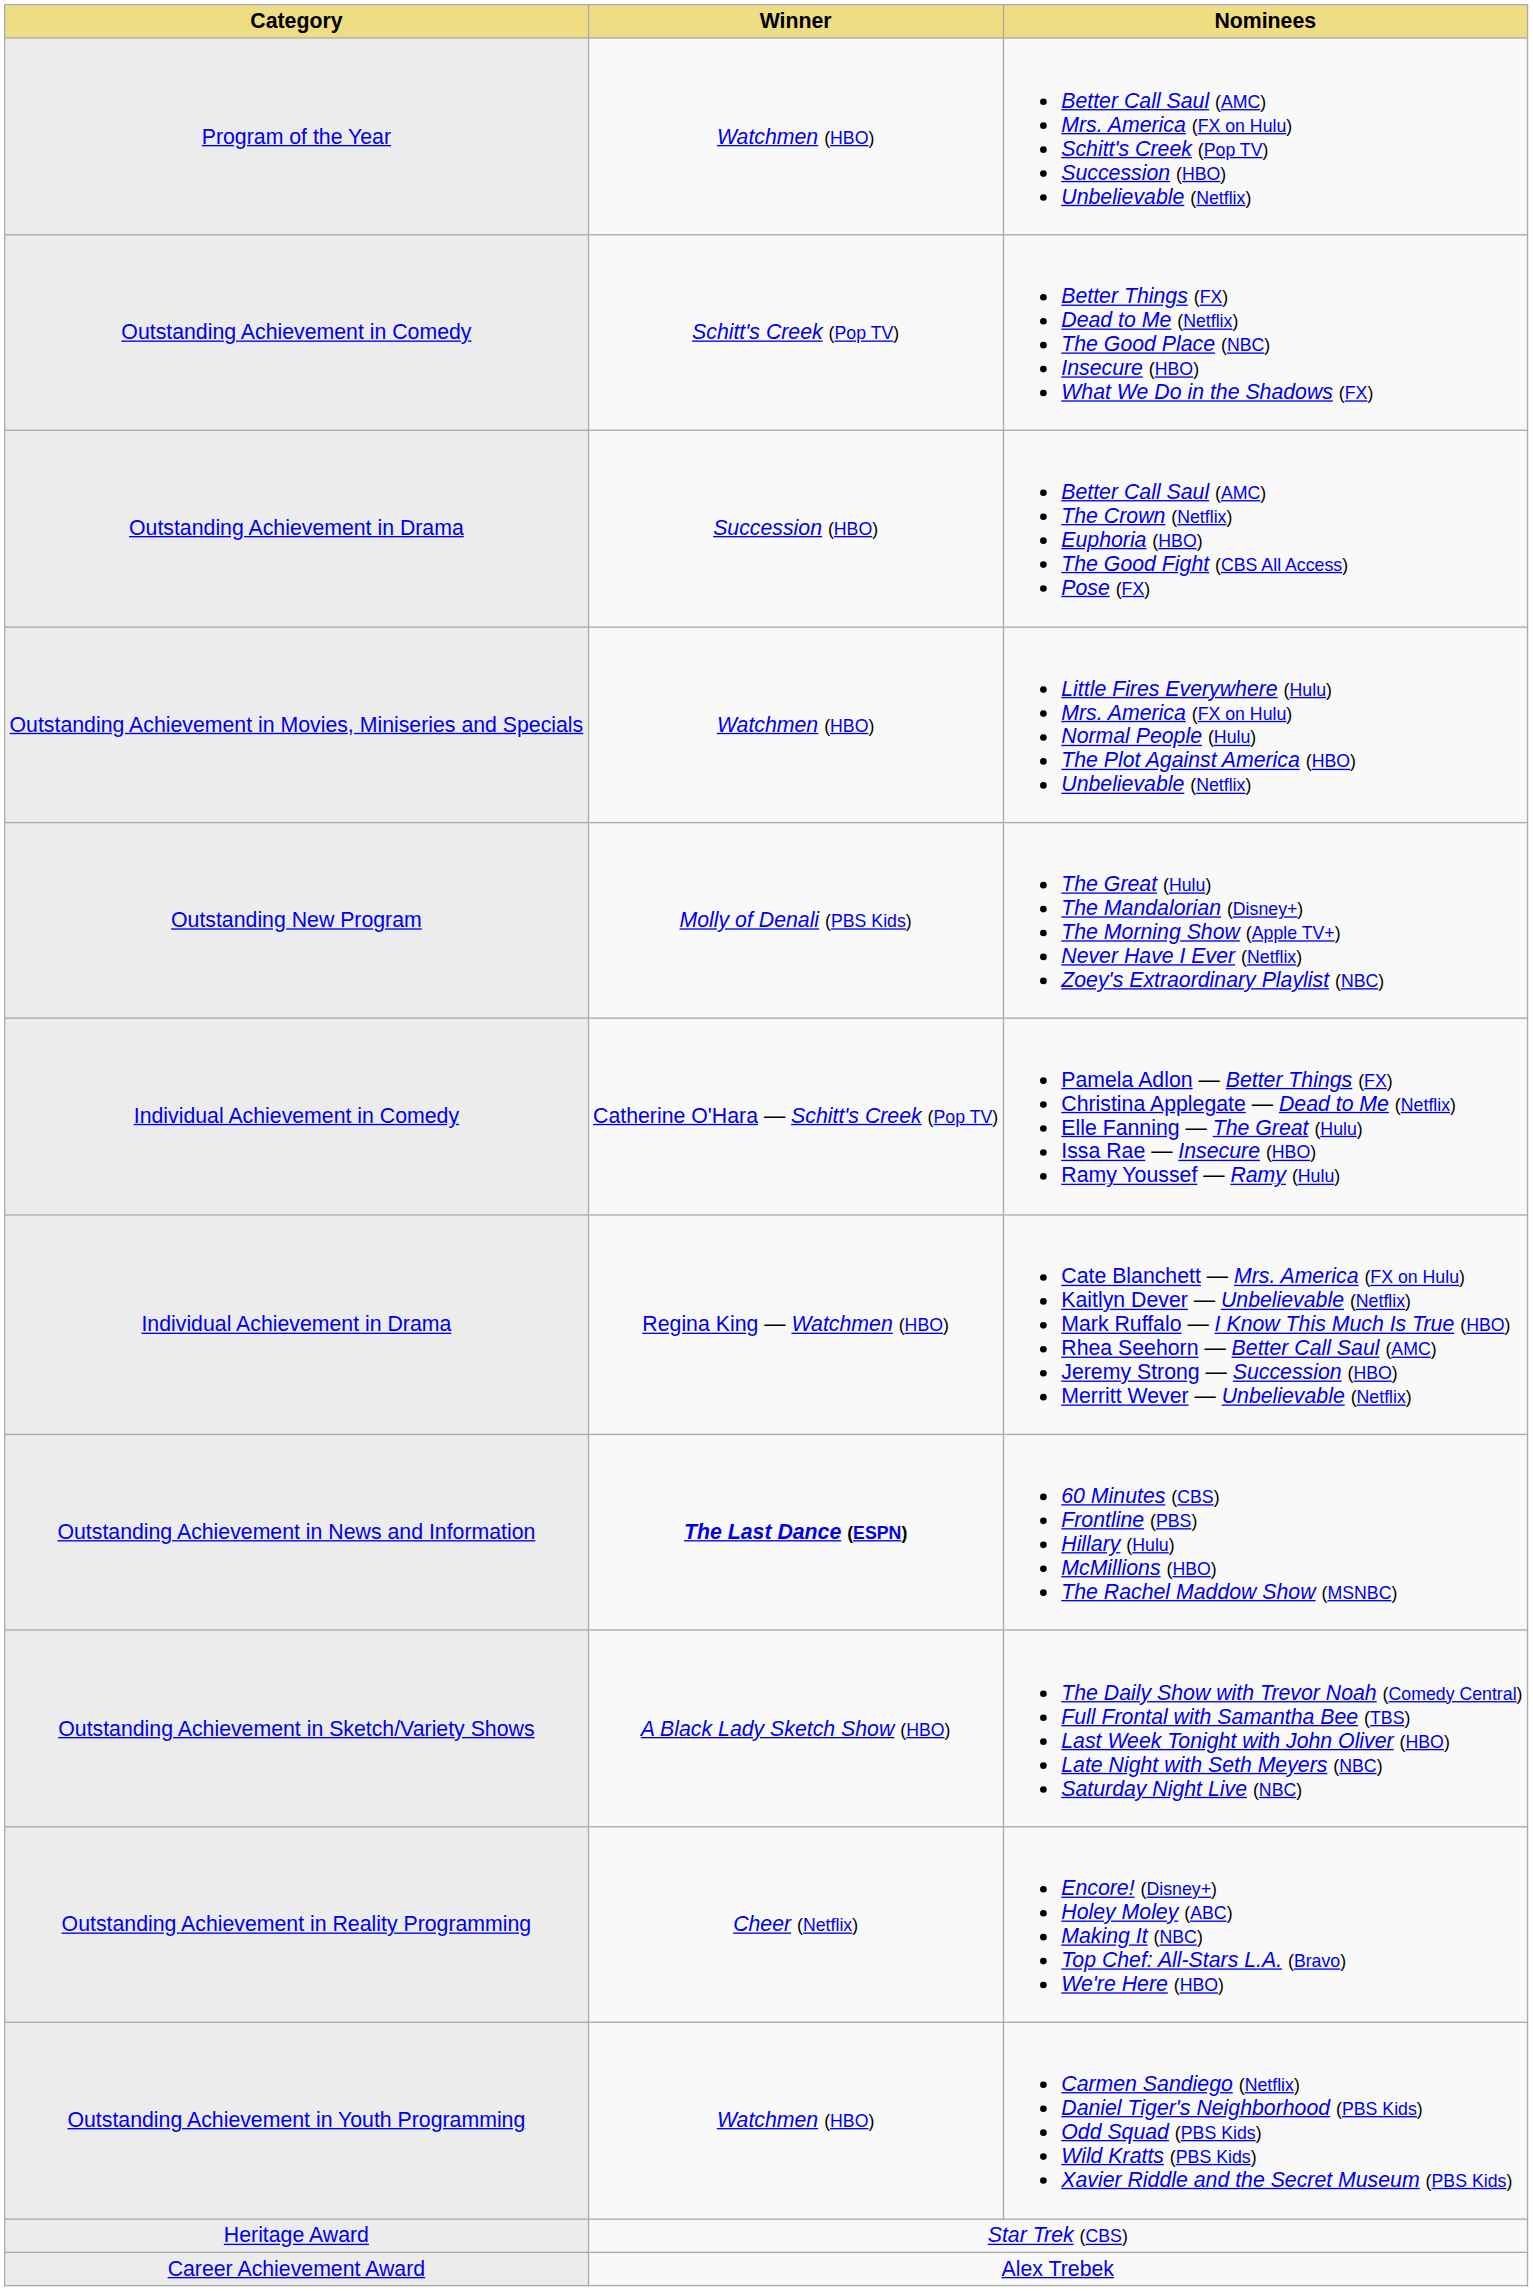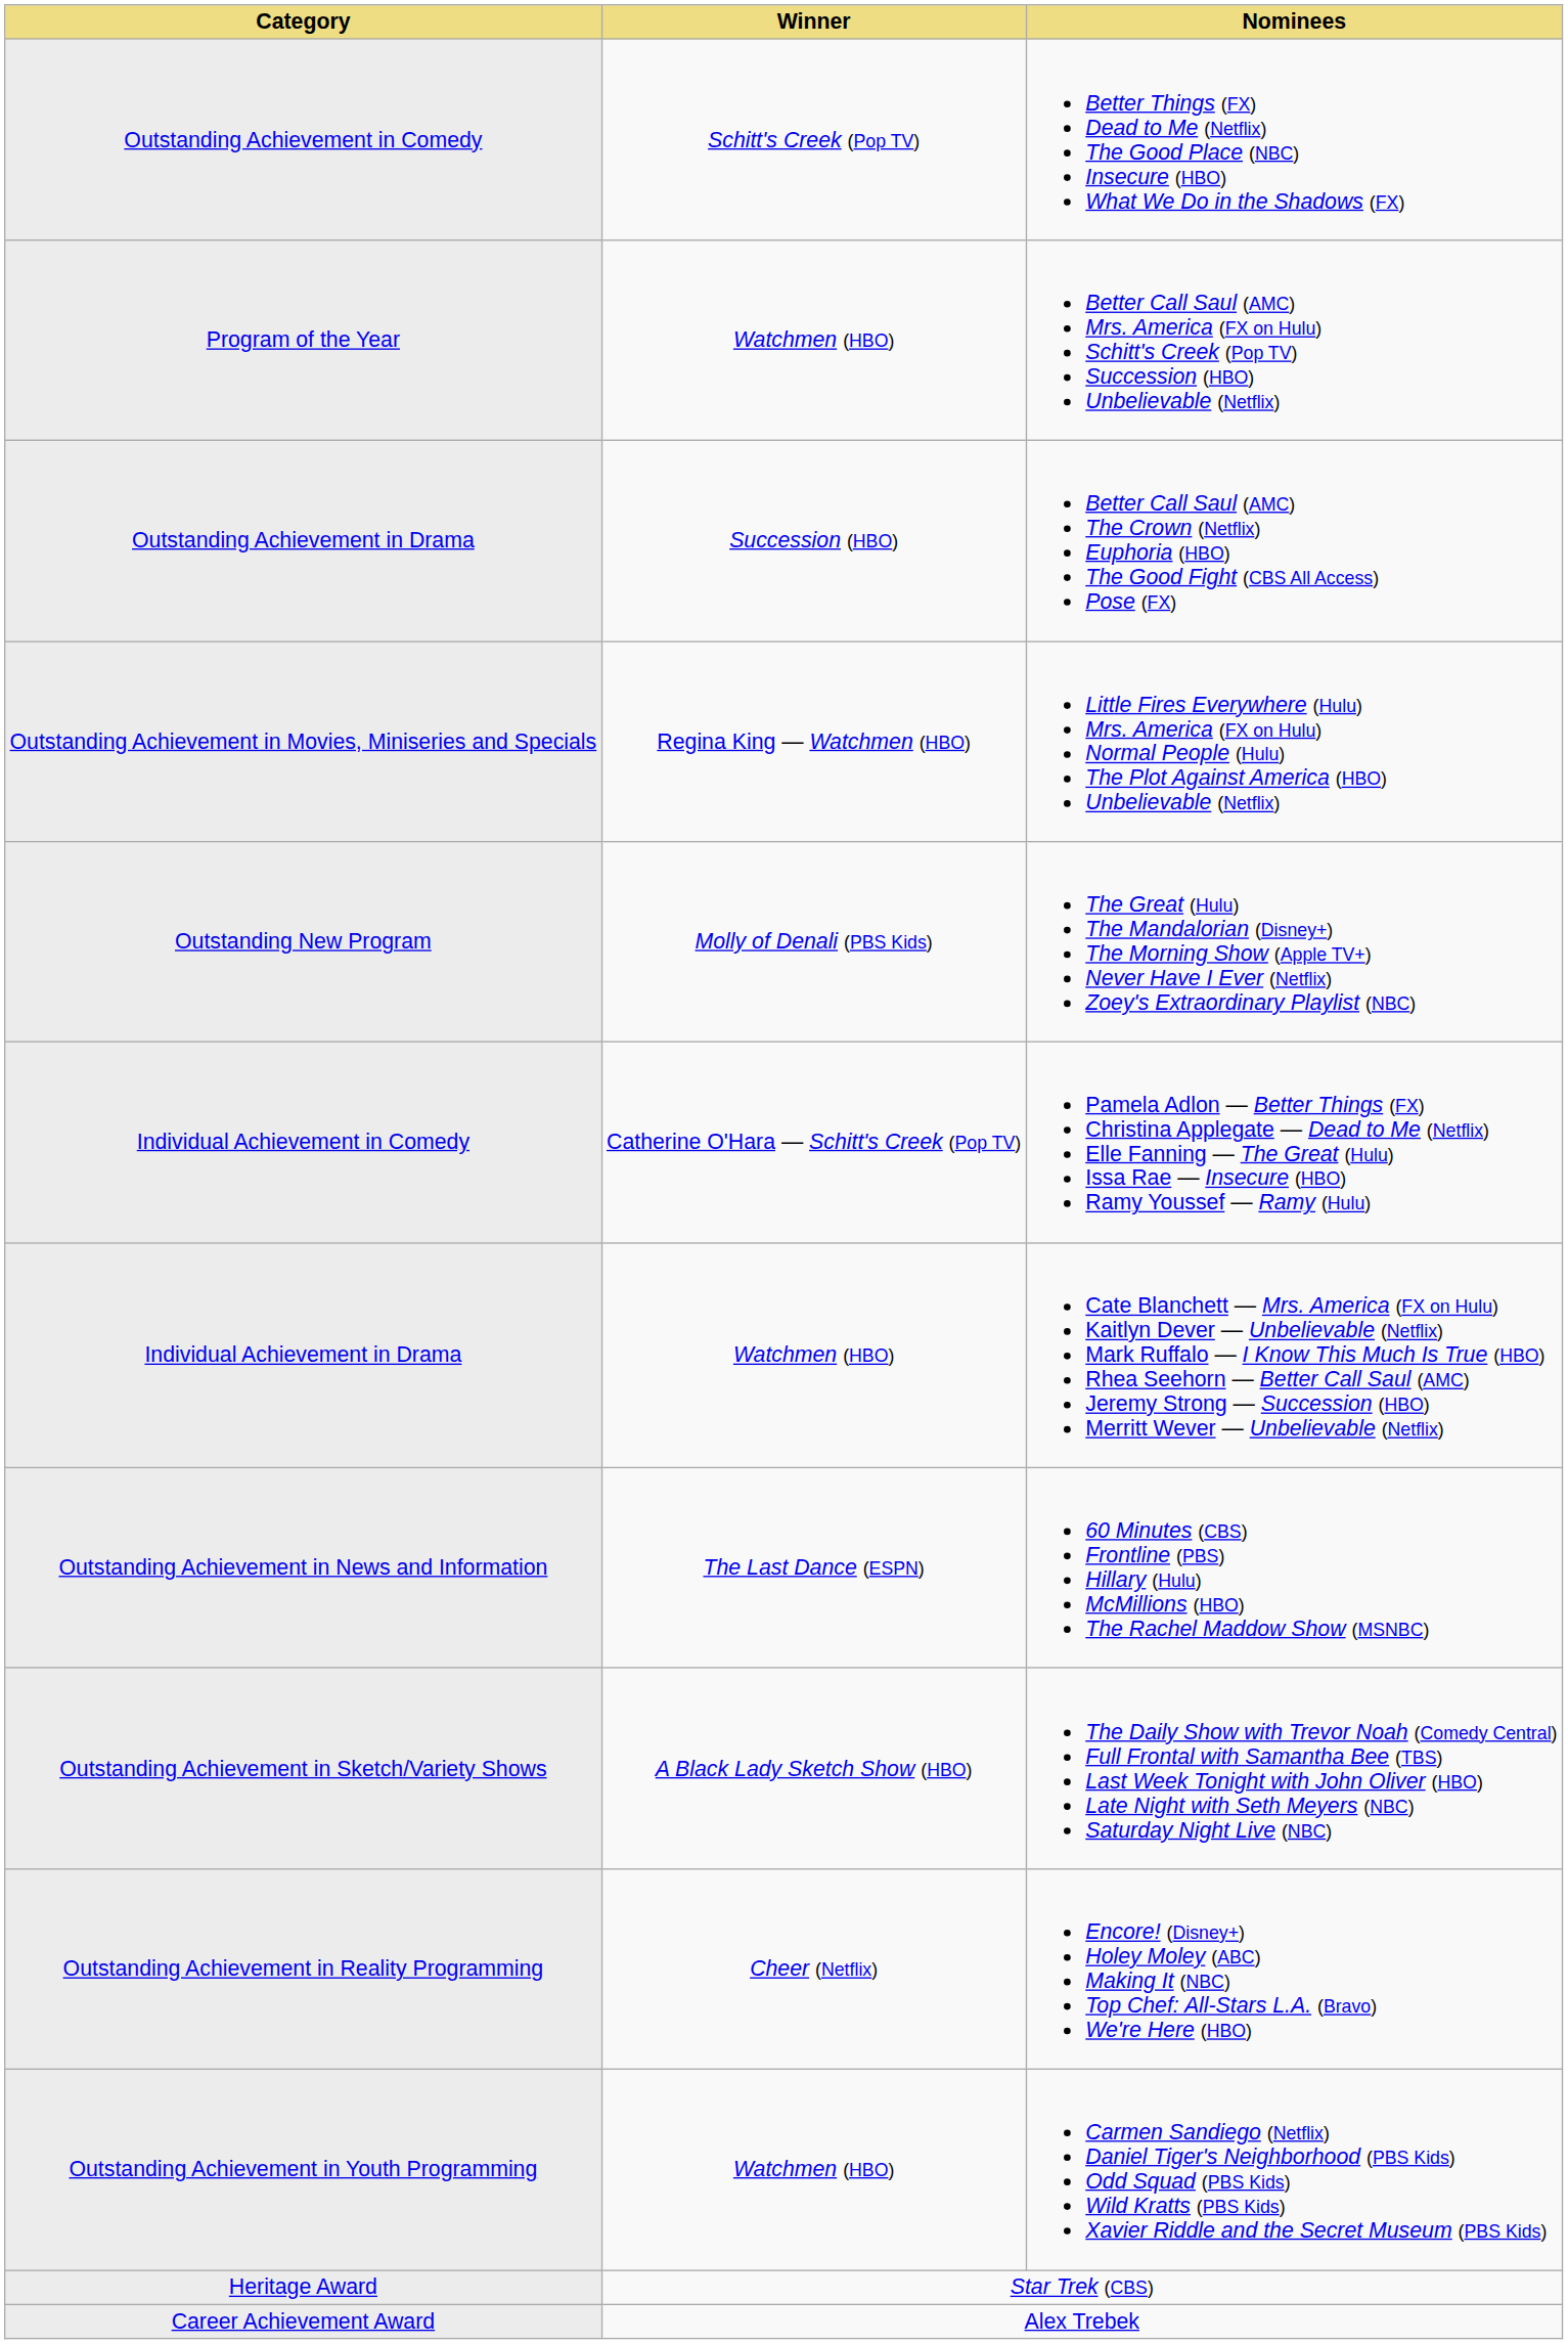 <table class="wikitable">
 <tr>
 <th style="background:#EEDD82;">Category</th>
 <th style="background:#EEDD82;">Winner</th>
 <th style="background:#EEDD82;">Nominees</th>
 </tr>
 <tr>
+<td style="background: #ececec; color: grey; vertical-align: middle; text-align: center;" class="table-na"><a href='#'>Outstanding Achievement in Comedy</a></td>
+<td style="text-align: center;"><em><a href='#'>Schitt's Creek</a></em> <small>(<a href='#'>Pop TV</a>)</small></td>
+<td><br><ul><li><em><a href='#'>Better Things</a></em> <small>(<a href='#'>FX</a>)</small></li><li><em><a href='#'>Dead to Me</a></em> <small>(<a href='#'>Netflix</a>)</small></li><li><em><a href='#'>The Good Place</a></em> <small>(<a href='#'>NBC</a>)</small></li><li><em><a href='#'>Insecure</a></em> <small>(<a href='#'>HBO</a>)</small></li><li><em><a href='#'>What We Do in the Shadows</a></em> <small>(<a href='#'>FX</a>)</small></li></ul></td>
+</tr>
+<tr>
 <td style="background: #ececec; color: grey; vertical-align: middle; text-align: center;" class="table-na"><a href='#'>Program of the Year</a></td>
 <td style="text-align: center;"><em><a href='#'>Watchmen</a></em> <small>(<a href='#'>HBO</a>)</small></td>
 <td><br><ul><li><em><a href='#'>Better Call Saul</a></em> <small>(<a href='#'>AMC</a>)</small></li><li><em><a href='#'>Mrs. America</a></em> <small>(<a href='#'>FX on Hulu</a>)</small></li><li><em><a href='#'>Schitt's Creek</a></em> <small>(<a href='#'>Pop TV</a>)</small></li><li><em><a href='#'>Succession</a></em> <small>(<a href='#'>HBO</a>)</small></li><li><em><a href='#'>Unbelievable</a></em> <small>(<a href='#'>Netflix</a>)</small></li></ul></td>
-</tr>
-<tr>
-<td style="background: #ececec; color: grey; vertical-align: middle; text-align: center;" class="table-na"><a href='#'>Outstanding Achievement in Comedy</a></td>
-<td style="text-align: center;"><em><a href='#'>Schitt's Creek</a></em> <small>(<a href='#'>Pop TV</a>)</small></td>
-<td><br><ul><li><em><a href='#'>Better Things</a></em> <small>(<a href='#'>FX</a>)</small></li><li><em><a href='#'>Dead to Me</a></em> <small>(<a href='#'>Netflix</a>)</small></li><li><em><a href='#'>The Good Place</a></em> <small>(<a href='#'>NBC</a>)</small></li><li><em><a href='#'>Insecure</a></em> <small>(<a href='#'>HBO</a>)</small></li><li><em><a href='#'>What We Do in the Shadows</a></em> <small>(<a href='#'>FX</a>)</small></li></ul></td>
 </tr>
 <tr>
 <td style="background: #ececec; color: grey; vertical-align: middle; text-align: center;" class="table-na"><a href='#'>Outstanding Achievement in Drama</a></td>
 <td style="text-align: center;"><em><a href='#'>Succession</a></em> <small>(<a href='#'>HBO</a>)</small></td>
 <td><br><ul><li><em><a href='#'>Better Call Saul</a></em> <small>(<a href='#'>AMC</a>)</small></li><li><em><a href='#'>The Crown</a></em> <small>(<a href='#'>Netflix</a>)</small></li><li><em><a href='#'>Euphoria</a></em> <small>(<a href='#'>HBO</a>)</small></li><li><em><a href='#'>The Good Fight</a></em> <small>(<a href='#'>CBS All Access</a>)</small></li><li><em><a href='#'>Pose</a></em> <small>(<a href='#'>FX</a>)</small></li></ul></td>
 </tr>
 <tr>
 <td style="background: #ececec; color: grey; vertical-align: middle; text-align: center;" class="table-na"><a href='#'>Outstanding Achievement in Movies, Miniseries and Specials</a></td>
-<td style="text-align: center;"><em><a href='#'>Watchmen</a></em> <small>(<a href='#'>HBO</a>)</small></td>
+<td style="text-align: center;"><a href='#'>Regina King</a> — <em><a href='#'>Watchmen</a></em> <small>(<a href='#'>HBO</a>)</small></td>
 <td><br><ul><li><em><a href='#'>Little Fires Everywhere</a></em> <small>(<a href='#'>Hulu</a>)</small></li><li><em><a href='#'>Mrs. America</a></em> <small>(<a href='#'>FX on Hulu</a>)</small></li><li><em><a href='#'>Normal People</a></em> <small>(<a href='#'>Hulu</a>)</small></li><li><em><a href='#'>The Plot Against America</a></em> <small>(<a href='#'>HBO</a>)</small></li><li><em><a href='#'>Unbelievable</a></em> <small>(<a href='#'>Netflix</a>)</small></li></ul></td>
 </tr>
 <tr>
 <td style="background: #ececec; color: grey; vertical-align: middle; text-align: center;" class="table-na"><a href='#'>Outstanding New Program</a></td>
 <td style="text-align: center;"><em><a href='#'>Molly of Denali</a></em> <small>(<a href='#'>PBS Kids</a>)</small></td>
 <td><br><ul><li><em><a href='#'>The Great</a></em> <small>(<a href='#'>Hulu</a>)</small></li><li><em><a href='#'>The Mandalorian</a></em> <small>(<a href='#'>Disney+</a>)</small></li><li><em><a href='#'>The Morning Show</a></em> <small>(<a href='#'>Apple TV+</a>)</small></li><li><em><a href='#'>Never Have I Ever</a></em> <small>(<a href='#'>Netflix</a>)</small></li><li><em><a href='#'>Zoey's Extraordinary Playlist</a></em> <small>(<a href='#'>NBC</a>)</small></li></ul></td>
 </tr>
 <tr>
 <td style="background: #ececec; color: grey; vertical-align: middle; text-align: center;" class="table-na"><a href='#'>Individual Achievement in Comedy</a></td>
 <td style="text-align: center;"><a href='#'>Catherine O'Hara</a> — <em><a href='#'>Schitt's Creek</a></em> <small>(<a href='#'>Pop TV</a>)</small></td>
 <td><br><ul><li><a href='#'>Pamela Adlon</a> — <em><a href='#'>Better Things</a></em> <small>(<a href='#'>FX</a>)</small></li><li><a href='#'>Christina Applegate</a> — <em><a href='#'>Dead to Me</a></em> <small>(<a href='#'>Netflix</a>)</small></li><li><a href='#'>Elle Fanning</a> — <em><a href='#'>The Great</a></em> <small>(<a href='#'>Hulu</a>)</small></li><li><a href='#'>Issa Rae</a> — <em><a href='#'>Insecure</a></em> <small>(<a href='#'>HBO</a>)</small></li><li><a href='#'>Ramy Youssef</a> — <em><a href='#'>Ramy</a></em> <small>(<a href='#'>Hulu</a>)</small></li></ul></td>
 </tr>
 <tr>
 <td style="background: #ececec; color: grey; vertical-align: middle; text-align: center;" class="table-na"><a href='#'>Individual Achievement in Drama</a></td>
-<td style="text-align: center;"><a href='#'>Regina King</a> — <em><a href='#'>Watchmen</a></em> <small>(<a href='#'>HBO</a>)</small></td>
+<td style="text-align: center;"><em><a href='#'>Watchmen</a></em> <small>(<a href='#'>HBO</a>)</small></td>
 <td><br><ul><li><a href='#'>Cate Blanchett</a> — <em><a href='#'>Mrs. America</a></em> <small>(<a href='#'>FX on Hulu</a>)</small></li><li><a href='#'>Kaitlyn Dever</a> — <em><a href='#'>Unbelievable</a></em> <small>(<a href='#'>Netflix</a>)</small></li><li><a href='#'>Mark Ruffalo</a> — <em><a href='#'>I Know This Much Is True</a></em> <small>(<a href='#'>HBO</a>)</small></li><li><a href='#'>Rhea Seehorn</a> — <em><a href='#'>Better Call Saul</a></em> <small>(<a href='#'>AMC</a>)</small></li><li><a href='#'>Jeremy Strong</a> — <em><a href='#'>Succession</a></em> <small>(<a href='#'>HBO</a>)</small></li><li><a href='#'>Merritt Wever</a> — <em><a href='#'>Unbelievable</a></em> <small>(<a href='#'>Netflix</a>)</small></li></ul></td>
 </tr>
 <tr>
 <td style="background: #ececec; color: grey; vertical-align: middle; text-align: center;" class="table-na"><a href='#'>Outstanding Achievement in News and Information</a></td>
-<td style="text-align: center;"><strong><em><a href='#'>The Last Dance</a></em> <small>(<a href='#'>ESPN</a>)</small></strong></td>
+<td style="text-align: center;"><em><a href='#'>The Last Dance</a></em> <small>(<a href='#'>ESPN</a>)</small></td>
 <td><br><ul><li><em><a href='#'>60 Minutes</a></em> <small>(<a href='#'>CBS</a>)</small></li><li><em><a href='#'>Frontline</a></em> <small>(<a href='#'>PBS</a>)</small></li><li><em><a href='#'>Hillary</a></em> <small>(<a href='#'>Hulu</a>)</small></li><li><em><a href='#'>McMillions</a></em> <small>(<a href='#'>HBO</a>)</small></li><li><em><a href='#'>The Rachel Maddow Show</a></em> <small>(<a href='#'>MSNBC</a>)</small></li></ul></td>
 </tr>
 <tr>
 <td style="background: #ececec; color: grey; vertical-align: middle; text-align: center;" class="table-na"><a href='#'>Outstanding Achievement in Sketch/Variety Shows</a></td>
 <td style="text-align: center;"><em><a href='#'>A Black Lady Sketch Show</a></em> <small>(<a href='#'>HBO</a>)</small></td>
 <td><br><ul><li><em><a href='#'>The Daily Show with Trevor Noah</a></em> <small>(<a href='#'>Comedy Central</a>)</small></li><li><em><a href='#'>Full Frontal with Samantha Bee</a></em> <small>(<a href='#'>TBS</a>)</small></li><li><em><a href='#'>Last Week Tonight with John Oliver</a></em> <small>(<a href='#'>HBO</a>)</small></li><li><em><a href='#'>Late Night with Seth Meyers</a></em> <small>(<a href='#'>NBC</a>)</small></li><li><em><a href='#'>Saturday Night Live</a></em> <small>(<a href='#'>NBC</a>)</small></li></ul></td>
 </tr>
 <tr>
 <td style="background: #ececec; color: grey; vertical-align: middle; text-align: center;" class="table-na"><a href='#'>Outstanding Achievement in Reality Programming</a></td>
 <td style="text-align: center;"><em><a href='#'>Cheer</a></em> <small>(<a href='#'>Netflix</a>)</small></td>
 <td><br><ul><li><em><a href='#'>Encore!</a></em> <small>(<a href='#'>Disney+</a>)</small></li><li><em><a href='#'>Holey Moley</a></em> <small>(<a href='#'>ABC</a>)</small></li><li><em><a href='#'>Making It</a></em> <small>(<a href='#'>NBC</a>)</small></li><li><em><a href='#'>Top Chef: All-Stars L.A.</a></em> <small>(<a href='#'>Bravo</a>)</small></li><li><em><a href='#'>We're Here</a></em> <small>(<a href='#'>HBO</a>)</small></li></ul></td>
 </tr>
 <tr>
 <td style="background: #ececec; color: grey; vertical-align: middle; text-align: center;" class="table-na"><a href='#'>Outstanding Achievement in Youth Programming</a></td>
 <td style="text-align: center;"><em><a href='#'>Watchmen</a></em> <small>(<a href='#'>HBO</a>)</small></td>
 <td><br><ul><li><em><a href='#'>Carmen Sandiego</a></em> <small>(<a href='#'>Netflix</a>)</small></li><li><em><a href='#'>Daniel Tiger's Neighborhood</a></em> <small>(<a href='#'>PBS Kids</a>)</small></li><li><em><a href='#'>Odd Squad</a></em> <small>(<a href='#'>PBS Kids</a>)</small></li><li><em><a href='#'>Wild Kratts</a></em> <small>(<a href='#'>PBS Kids</a>)</small></li><li><em><a href='#'>Xavier Riddle and the Secret Museum</a></em> <small>(<a href='#'>PBS Kids</a>)</small></li></ul></td>
 </tr>
 <tr>
 <td style="background: #ececec; color: grey; vertical-align: middle; text-align: center;" class="table-na"><a href='#'>Heritage Award</a></td>
 <td colspan = "2" style="text-align: center;"><em><a href='#'>Star Trek</a></em> <small>(<a href='#'>CBS</a>)</small></td>
 </tr>
 <tr>
 <td style="background: #ececec; color: grey; vertical-align: middle; text-align: center;" class="table-na"><a href='#'>Career Achievement Award</a></td>
 <td colspan = "2" style="text-align: center;"><a href='#'>Alex Trebek</a></td>
 </tr>
 </table>
